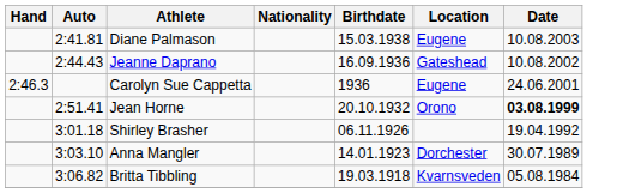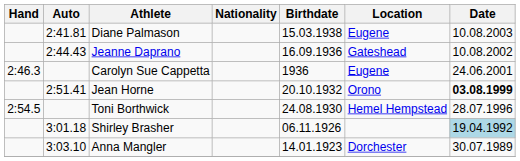 <table class="wikitable">
 <tr>
 <th>Hand</th>
 <th>Auto</th>
 <th>Athlete</th>
 <th>Nationality</th>
 <th>Birthdate</th>
 <th>Location</th>
 <th>Date</th>
 </tr>
 <tr>
 <td></td>
 <td>2:41.81</td>
 <td>Diane Palmason</td>
 <td></td>
 <td>15.03.1938</td>
 <td><a href='#'>Eugene</a></td>
 <td>10.08.2003</td>
 </tr>
 <tr>
 <td></td>
 <td>2:44.43</td>
 <td><a href='#'>Jeanne Daprano</a></td>
 <td></td>
 <td>16.09.1936</td>
 <td><a href='#'>Gateshead</a></td>
 <td>10.08.2002</td>
 </tr>
 <tr>
 <td>2:46.3</td>
 <td></td>
 <td>Carolyn Sue Cappetta</td>
 <td></td>
 <td>1936</td>
 <td><a href='#'>Eugene</a></td>
 <td>24.06.2001</td>
 </tr>
 <tr>
 <td></td>
 <td>2:51.41</td>
 <td>Jean Horne</td>
 <td></td>
 <td>20.10.1932</td>
 <td><a href='#'>Orono</a></td>
 <td><strong>03.08.1999</strong></td>
 </tr>
 <tr>
+<td>2:54.5</td>
+<td></td>
+<td>Toni Borthwick</td>
+<td></td>
+<td>24.08.1930</td>
+<td><a href='#'>Hemel Hempstead</a></td>
+<td>28.07.1996</td>
+</tr>
+<tr>
 <td></td>
 <td>3:01.18</td>
 <td>Shirley Brasher</td>
 <td></td>
 <td>06.11.1926</td>
 <td></td>
-<td>19.04.1992</td>
+<td style="background: lightblue;">19.04.1992</td>
 </tr>
 <tr>
 <td></td>
 <td>3:03.10</td>
 <td>Anna Mangler</td>
 <td></td>
 <td>14.01.1923</td>
 <td><a href='#'>Dorchester</a></td>
 <td>30.07.1989</td>
 </tr>
 <tr>
-<td></td>
-<td>3:06.82</td>
-<td>Britta Tibbling</td>
-<td></td>
-<td>19.03.1918</td>
-<td><a href='#'>Kvarnsveden</a></td>
-<td>05.08.1984</td>
-</tr>
-<tr>
 </tr>
 </table>
